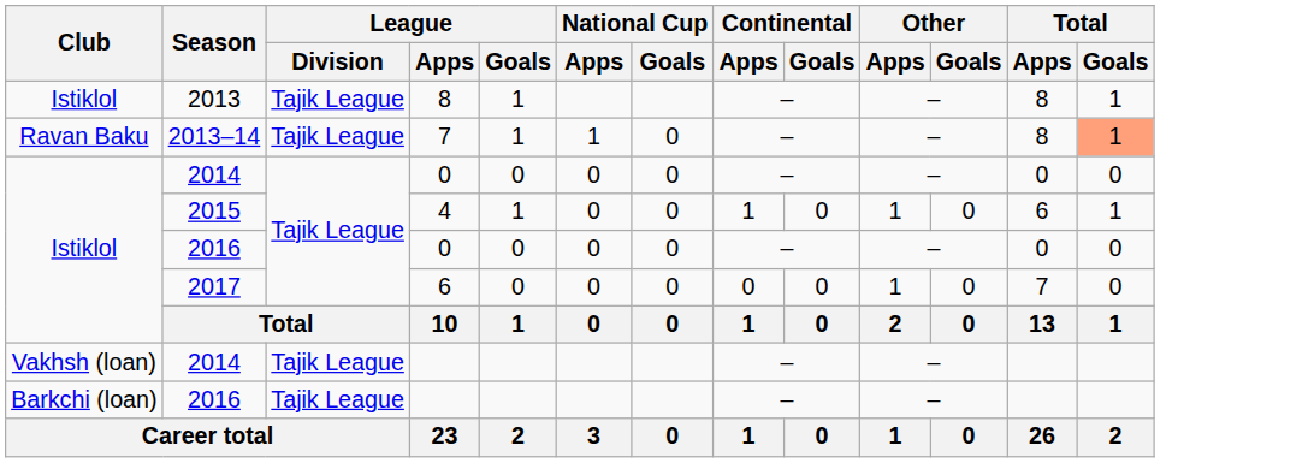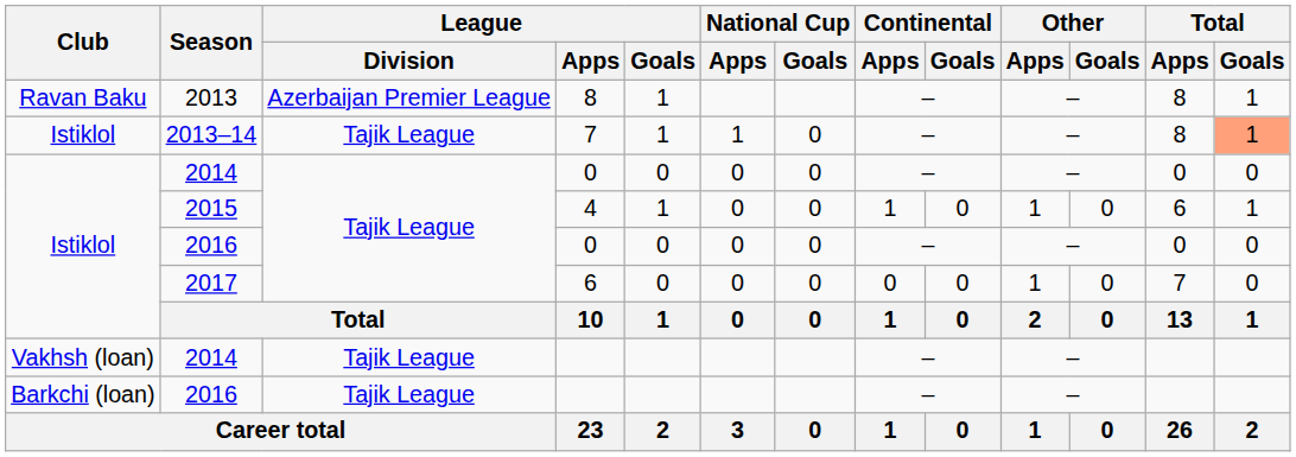 <table class="wikitable" style="text-align: center;">
 <tr>
 <th rowspan="2">Club</th>
 <th rowspan="2">Season</th>
 <th colspan="3">League</th>
 <th colspan="2">National Cup</th>
 <th colspan="2">Continental</th>
 <th colspan="2">Other</th>
 <th colspan="2">Total</th>
 </tr>
 <tr>
 <th>Division</th>
 <th>Apps</th>
 <th>Goals</th>
 <th>Apps</th>
 <th>Goals</th>
 <th>Apps</th>
 <th>Goals</th>
 <th>Apps</th>
 <th>Goals</th>
 <th>Apps</th>
 <th>Goals</th>
 </tr>
 <tr>
-<td valign="center"><a href='#'>Istiklol</a></td>
+<td valign="center"><a href='#'>Ravan Baku</a></td>
 <td>2013</td>
-<td><a href='#'>Tajik League</a></td>
+<td><a href='#'>Azerbaijan Premier League</a></td>
 <td>8</td>
 <td>1</td>
 <td></td>
 <td></td>
 <td colspan="2">–</td>
 <td colspan="2">–</td>
 <td>8</td>
 <td>1</td>
 </tr>
 <tr>
-<td valign="center"><a href='#'>Ravan Baku</a></td>
+<td valign="center"><a href='#'>Istiklol</a></td>
 <td><a href='#'>2013–14</a></td>
 <td><a href='#'>Tajik League</a></td>
 <td>7</td>
 <td>1</td>
 <td>1</td>
 <td>0</td>
 <td colspan="2">–</td>
 <td colspan="2">–</td>
 <td>8</td>
 <td style="background: lightsalmon;">1</td>
 </tr>
 <tr>
 <td rowspan="5" valign="center"><a href='#'>Istiklol</a></td>
 <td><a href='#'>2014</a></td>
 <td rowspan="4" valign="center"><a href='#'>Tajik League</a></td>
 <td>0</td>
 <td>0</td>
 <td>0</td>
 <td>0</td>
 <td colspan="2">–</td>
 <td colspan="2">–</td>
 <td>0</td>
 <td>0</td>
 </tr>
 <tr>
 <td><a href='#'>2015</a></td>
 <td>4</td>
 <td>1</td>
 <td>0</td>
 <td>0</td>
 <td>1</td>
 <td>0</td>
 <td>1</td>
 <td>0</td>
 <td>6</td>
 <td>1</td>
 </tr>
 <tr>
 <td><a href='#'>2016</a></td>
 <td>0</td>
 <td>0</td>
 <td>0</td>
 <td>0</td>
 <td colspan="2">–</td>
 <td colspan="2">–</td>
 <td>0</td>
 <td>0</td>
 </tr>
 <tr>
 <td><a href='#'>2017</a></td>
 <td>6</td>
 <td>0</td>
 <td>0</td>
 <td>0</td>
 <td>0</td>
 <td>0</td>
 <td>1</td>
 <td>0</td>
 <td>7</td>
 <td>0</td>
 </tr>
 <tr>
 <th colspan="2">Total</th>
 <th>10</th>
 <th>1</th>
 <th>0</th>
 <th>0</th>
 <th>1</th>
 <th>0</th>
 <th>2</th>
 <th>0</th>
 <th>13</th>
 <th>1</th>
 </tr>
 <tr>
 <td valign="center"><a href='#'>Vakhsh</a> (loan)</td>
 <td><a href='#'>2014</a></td>
 <td><a href='#'>Tajik League</a></td>
 <td></td>
 <td></td>
 <td></td>
 <td></td>
 <td colspan="2">–</td>
 <td colspan="2">–</td>
 <td></td>
 <td></td>
 </tr>
 <tr>
 <td valign="center"><a href='#'>Barkchi</a> (loan)</td>
 <td><a href='#'>2016</a></td>
 <td><a href='#'>Tajik League</a></td>
 <td></td>
 <td></td>
 <td></td>
 <td></td>
 <td colspan="2">–</td>
 <td colspan="2">–</td>
 <td></td>
 <td></td>
 </tr>
 <tr>
 <th colspan="3">Career total</th>
 <th>23</th>
 <th>2</th>
 <th>3</th>
 <th>0</th>
 <th>1</th>
 <th>0</th>
 <th>1</th>
 <th>0</th>
 <th>26</th>
 <th>2</th>
 </tr>
 </table>
